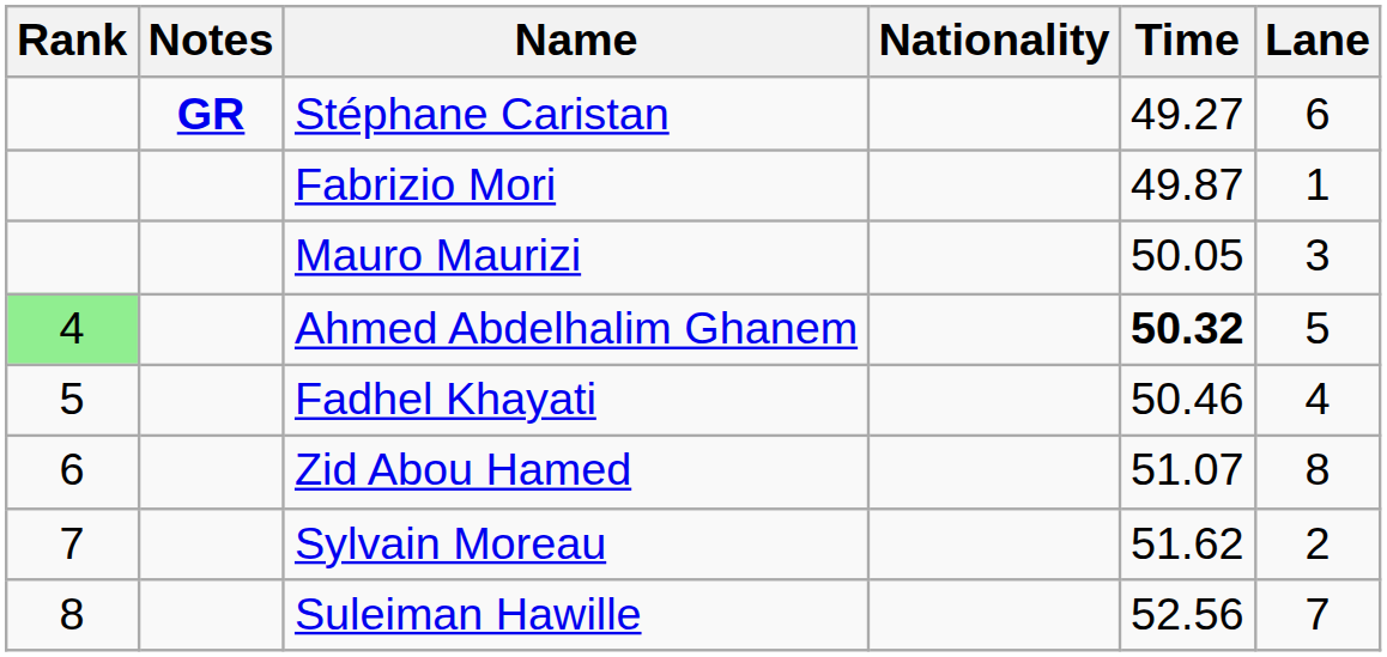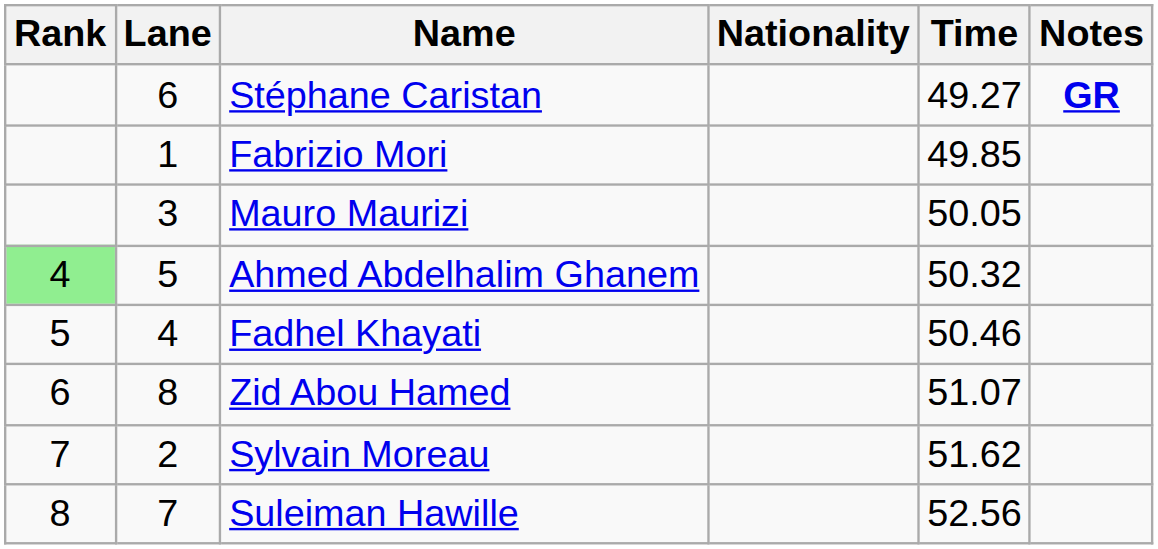 <table class="wikitable sortable" style="text-align:center">
 <tr>
 <th>Rank</th>
-<th>Notes</th>
+<th>Lane</th>
 <th>Name</th>
 <th>Nationality</th>
 <th>Time</th>
-<th>Lane</th>
+<th>Notes</th>
 </tr>
 <tr>
 <td></td>
-<td><strong><a href='#'>GR</a></strong></td>
+<td>6</td>
 <td align=left><a href='#'>Stéphane Caristan</a></td>
 <td align=left></td>
 <td>49.27</td>
-<td>6</td>
+<td><strong><a href='#'>GR</a></strong></td>
 </tr>
 <tr>
 <td></td>
-<td></td>
+<td>1</td>
 <td align=left><a href='#'>Fabrizio Mori</a></td>
 <td align=left></td>
-<td>49.87</td>
-<td>1</td>
+<td>49.85</td>
+<td></td>
 </tr>
 <tr>
 <td></td>
-<td></td>
+<td>3</td>
 <td align=left><a href='#'>Mauro Maurizi</a></td>
 <td align=left></td>
 <td>50.05</td>
-<td>3</td>
+<td></td>
 </tr>
 <tr>
 <td style="background: lightgreen;">4</td>
-<td></td>
+<td>5</td>
 <td align=left><a href='#'>Ahmed Abdelhalim Ghanem</a></td>
 <td align=left></td>
-<td><strong>50.32</strong></td>
-<td>5</td>
+<td>50.32</td>
+<td></td>
 </tr>
 <tr>
 <td>5</td>
-<td></td>
+<td>4</td>
 <td align=left><a href='#'>Fadhel Khayati</a></td>
 <td align=left></td>
 <td>50.46</td>
-<td>4</td>
+<td></td>
 </tr>
 <tr>
 <td>6</td>
-<td></td>
+<td>8</td>
 <td align=left><a href='#'>Zid Abou Hamed</a></td>
 <td align=left></td>
 <td>51.07</td>
-<td>8</td>
+<td></td>
 </tr>
 <tr>
 <td>7</td>
-<td></td>
+<td>2</td>
 <td align=left><a href='#'>Sylvain Moreau</a></td>
 <td align=left></td>
 <td>51.62</td>
-<td>2</td>
+<td></td>
 </tr>
 <tr>
 <td>8</td>
-<td></td>
+<td>7</td>
 <td align=left><a href='#'>Suleiman Hawille</a></td>
 <td align=left></td>
 <td>52.56</td>
-<td>7</td>
+<td></td>
 </tr>
 </table>
